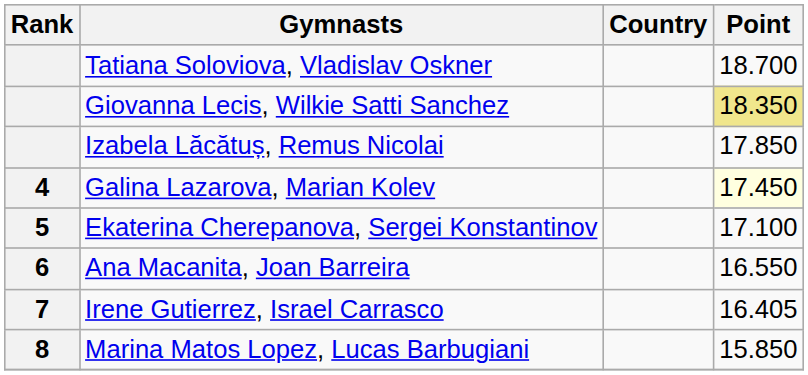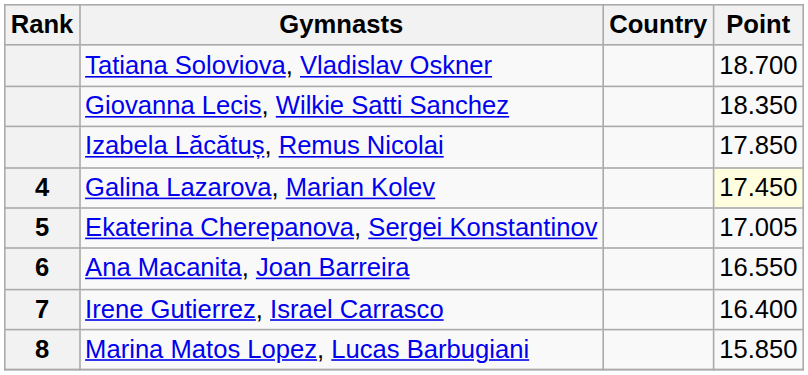 <table class="wikitable sortable">
 <tr>
 <th>Rank</th>
 <th>Gymnasts</th>
 <th>Country</th>
 <th>Point</th>
 </tr>
 <tr>
 <th></th>
 <td><a href='#'>Tatiana Soloviova</a>, <a href='#'>Vladislav Oskner</a></td>
 <td></td>
 <td>18.700</td>
 </tr>
 <tr>
 <th></th>
 <td><a href='#'>Giovanna Lecis</a>, <a href='#'>Wilkie Satti Sanchez</a></td>
 <td></td>
-<td style="background: khaki;">18.350</td>
+<td>18.350</td>
 </tr>
 <tr>
 <th></th>
 <td><a href='#'>Izabela Lăcătuș</a>, <a href='#'>Remus Nicolai</a></td>
 <td></td>
 <td>17.850</td>
 </tr>
 <tr>
 <th>4</th>
 <td><a href='#'>Galina Lazarova</a>, <a href='#'>Marian Kolev</a></td>
 <td></td>
 <td style="background: lightyellow;">17.450</td>
 </tr>
 <tr>
 <th>5</th>
 <td><a href='#'>Ekaterina Cherepanova</a>, <a href='#'>Sergei Konstantinov</a></td>
 <td></td>
-<td>17.100</td>
+<td>17.005</td>
 </tr>
 <tr>
 <th>6</th>
 <td><a href='#'>Ana Macanita</a>, <a href='#'>Joan Barreira</a></td>
 <td></td>
 <td>16.550</td>
 </tr>
 <tr>
 <th>7</th>
 <td><a href='#'>Irene Gutierrez</a>, <a href='#'>Israel Carrasco</a></td>
 <td></td>
-<td>16.405</td>
+<td>16.400</td>
 </tr>
 <tr>
 <th>8</th>
 <td><a href='#'>Marina Matos Lopez</a>, <a href='#'>Lucas Barbugiani</a></td>
 <td></td>
 <td>15.850</td>
 </tr>
 <tr>
 </tr>
 </table>
